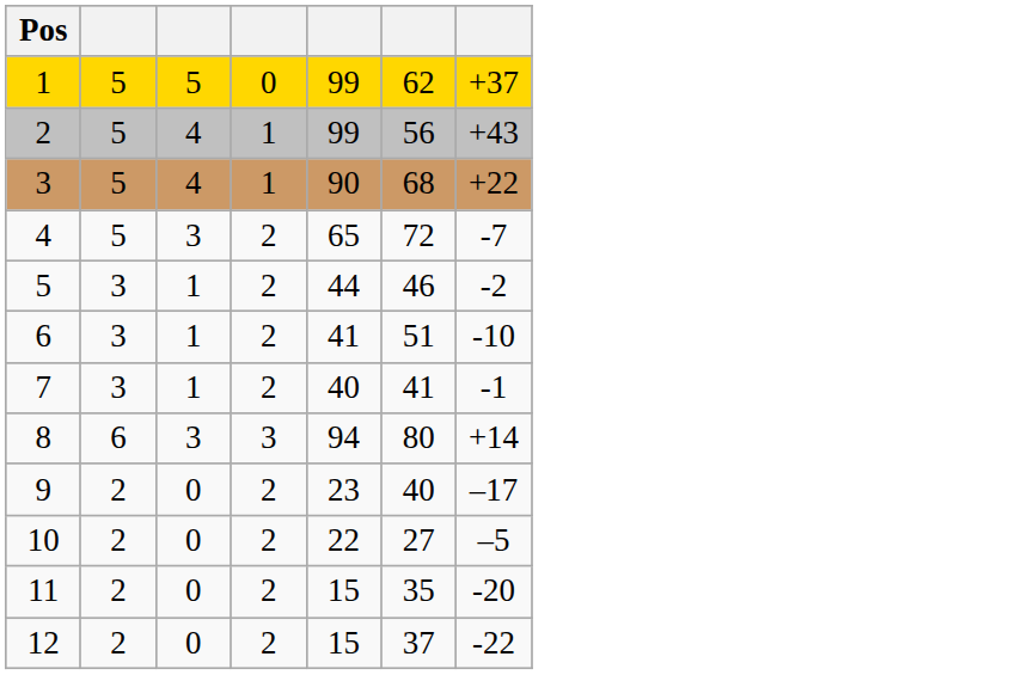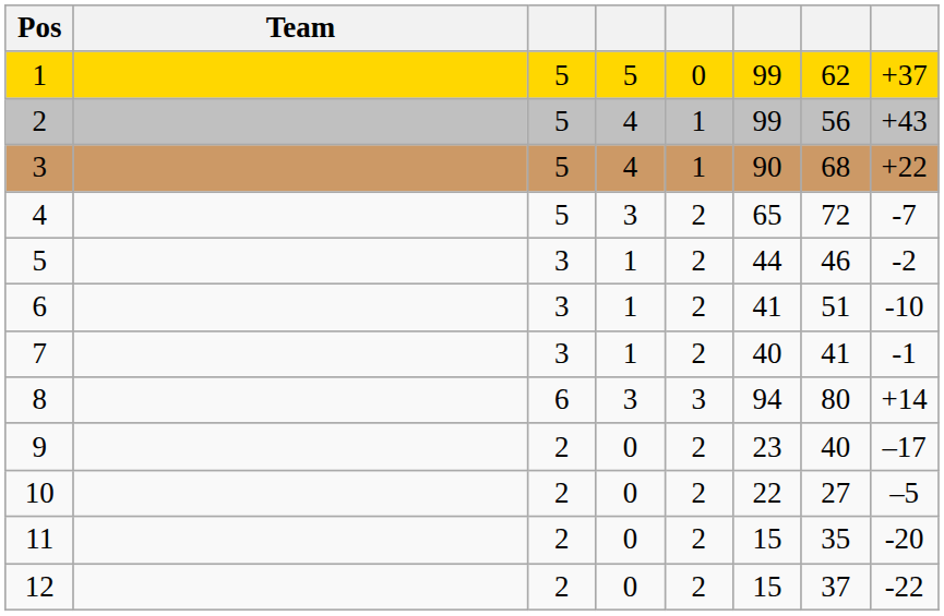 <table class="wikitable" style="text-align:center">
 <tr>
 <th width=30>Pos</th>
+<th ! width=240>Team</th>
 <th ! width=30></th>
 <th ! width=30></th>
 <th ! width=30></th>
 <th ! width=30></th>
 <th ! width=30></th>
 <th ! width=30></th>
 </tr>
 <tr bgcolor=gold>
 <td>1</td>
+<td align=left></td>
 <td>5</td>
 <td>5</td>
 <td>0</td>
 <td>99</td>
 <td>62</td>
 <td>+37</td>
 </tr>
 <tr bgcolor=silver>
 <td>2</td>
+<td align=left></td>
 <td>5</td>
 <td>4</td>
 <td>1</td>
 <td>99</td>
 <td>56</td>
 <td>+43</td>
 </tr>
 <tr bgcolor=cc9966>
 <td>3</td>
+<td align=left></td>
 <td>5</td>
 <td>4</td>
 <td>1</td>
 <td>90</td>
 <td>68</td>
 <td>+22</td>
 </tr>
 <tr>
 <td>4</td>
+<td align=left></td>
 <td>5</td>
 <td>3</td>
 <td>2</td>
 <td>65</td>
 <td>72</td>
 <td>-7</td>
 </tr>
 <tr>
 <td>5</td>
+<td align=left></td>
 <td>3</td>
 <td>1</td>
 <td>2</td>
 <td>44</td>
 <td>46</td>
 <td>-2</td>
 </tr>
 <tr>
 <td>6</td>
+<td align=left></td>
 <td>3</td>
 <td>1</td>
 <td>2</td>
 <td>41</td>
 <td>51</td>
 <td>-10</td>
 </tr>
 <tr>
 <td>7</td>
+<td align=left></td>
 <td>3</td>
 <td>1</td>
 <td>2</td>
 <td>40</td>
 <td>41</td>
 <td>-1</td>
 </tr>
 <tr>
 <td>8</td>
+<td align=left></td>
 <td>6</td>
 <td>3</td>
 <td>3</td>
 <td>94</td>
 <td>80</td>
 <td>+14</td>
 </tr>
 <tr>
 <td>9</td>
+<td align=left></td>
 <td>2</td>
 <td>0</td>
 <td>2</td>
 <td>23</td>
 <td>40</td>
 <td>–17</td>
 </tr>
 <tr>
 <td>10</td>
+<td align=left></td>
 <td>2</td>
 <td>0</td>
 <td>2</td>
 <td>22</td>
 <td>27</td>
 <td>–5</td>
 </tr>
 <tr>
 <td>11</td>
+<td align=left></td>
 <td>2</td>
 <td>0</td>
 <td>2</td>
 <td>15</td>
 <td>35</td>
 <td>-20</td>
 </tr>
 <tr>
 <td>12</td>
+<td align=left></td>
 <td>2</td>
 <td>0</td>
 <td>2</td>
 <td>15</td>
 <td>37</td>
 <td>-22</td>
 </tr>
 </table>
